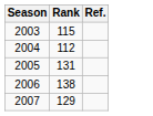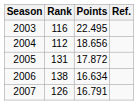 <table class="wikitable plainrowheaders sortable" style="text-align:center">
 <tr>
 <th>Season</th>
 <th>Rank</th>
+<th>Points</th>
 <th>Ref.</th>
 </tr>
 <tr>
 <td>2003</td>
-<td>115 </td>
+<td>116 </td>
+<td>22.495</td>
 <td></td>
 </tr>
 <tr>
 <td>2004</td>
 <td>112 </td>
+<td>18.656</td>
 <td></td>
 </tr>
 <tr>
 <td>2005</td>
 <td>131 </td>
+<td>17.872</td>
 <td></td>
 </tr>
 <tr>
 <td>2006</td>
 <td>138 </td>
+<td>16.634</td>
 <td></td>
 </tr>
 <tr>
 <td>2007</td>
-<td>129 </td>
+<td>126 </td>
+<td>16.791</td>
 <td></td>
 </tr>
 </table>
